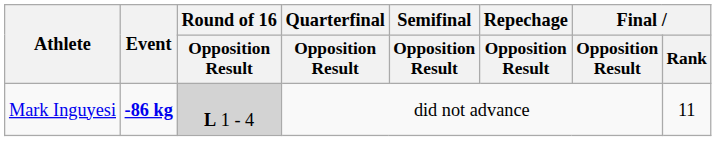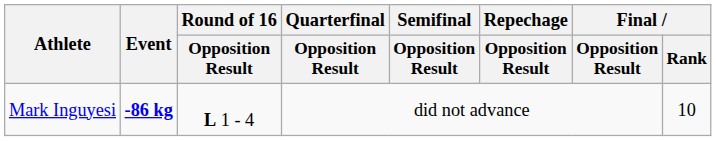 <table class="wikitable" style="font-size:90%;">
 <tr>
 <th rowspan=2>Athlete</th>
 <th rowspan=2>Event</th>
 <th>Round of 16</th>
 <th>Quarterfinal</th>
 <th>Semifinal</th>
 <th>Repechage</th>
 <th colspan=2>Final / </th>
 </tr>
 <tr style="font-size: 95%">
 <th>Opposition<br>Result</th>
 <th>Opposition<br>Result</th>
 <th>Opposition<br>Result</th>
 <th>Opposition<br>Result</th>
 <th>Opposition<br>Result</th>
 <th>Rank</th>
 </tr>
 <tr align=center>
 <td align=left><a href='#'>Mark Inguyesi</a></td>
 <td align=left><strong><a href='#'>-86 kg</a></strong></td>
-<td style="background: lightgrey;"><br><strong>L</strong> 1 - 4</td>
+<td><br><strong>L</strong> 1 - 4</td>
 <td colspan=4>did not advance</td>
-<td>11</td>
+<td>10</td>
 </tr>
 </table>
